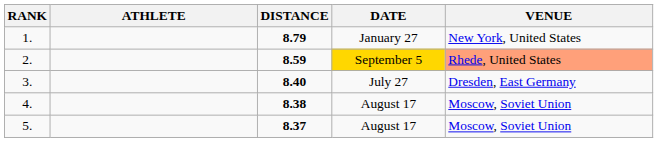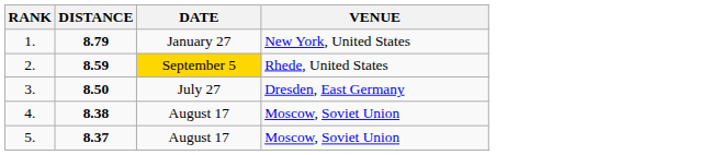 <table class="wikitable" style="border-collapse: collapse; font-size: 90%;">
 <tr>
 <th>RANK</th>
-<th align="center" style="width: 15em">ATHLETE</th>
 <th align="center" style="width: 5em">DISTANCE</th>
 <th align="center" style="width: 8em">DATE</th>
 <th align="center" style="width: 15em">VENUE</th>
 </tr>
 <tr>
 <td align="center">1.</td>
-<td></td>
 <td align="center"><strong>8.79</strong></td>
 <td align="center">January 27</td>
 <td><a href='#'>New York</a>, United States</td>
 </tr>
 <tr>
 <td align="center">2.</td>
-<td></td>
 <td align="center"><strong>8.59</strong></td>
 <td align="center" style="background: gold;">September 5</td>
-<td style="background: lightsalmon;"><a href='#'>Rhede</a>, United States</td>
+<td><a href='#'>Rhede</a>, United States</td>
 </tr>
 <tr>
 <td align="center">3.</td>
-<td></td>
-<td align="center"><strong>8.40</strong></td>
+<td align="center"><strong>8.50</strong></td>
 <td align="center">July 27</td>
 <td><a href='#'>Dresden</a>, <a href='#'>East Germany</a></td>
 </tr>
 <tr>
 <td align="center">4.</td>
-<td></td>
 <td align="center"><strong>8.38</strong></td>
 <td align="center">August 17</td>
 <td><a href='#'>Moscow</a>, <a href='#'>Soviet Union</a></td>
 </tr>
 <tr>
 <td align="center">5.</td>
-<td></td>
 <td align="center"><strong>8.37</strong></td>
 <td align="center">August 17</td>
 <td><a href='#'>Moscow</a>, <a href='#'>Soviet Union</a></td>
 </tr>
 </table>
